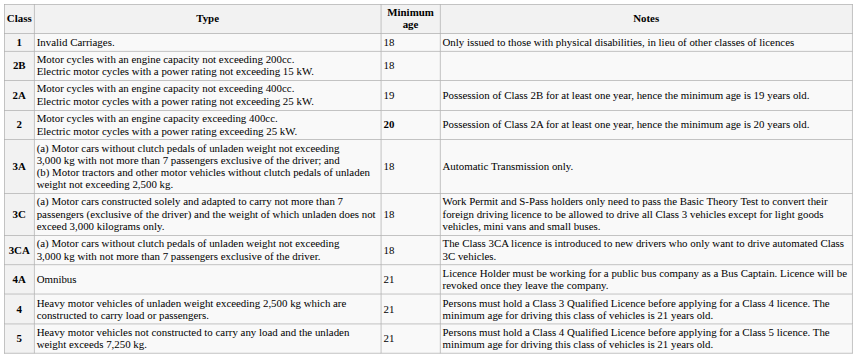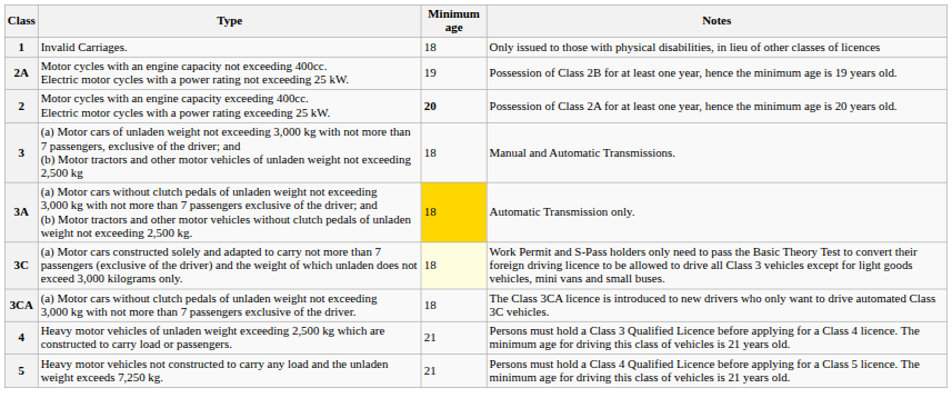 <table class="wikitable">
 <tr>
 <th>Class</th>
 <th>Type</th>
 <th>Minimum age</th>
 <th>Notes</th>
 </tr>
 <tr>
 <th>1</th>
 <td>Invalid Carriages.</td>
 <td>18</td>
 <td>Only issued to those with physical disabilities, in lieu of other classes of licences</td>
 </tr>
 <tr>
-<th>2B</th>
-<td>Motor cycles with an engine capacity not exceeding 200cc.<br>Electric motor cycles with a power rating not exceeding 15 kW.</td>
-<td>18</td>
-<td></td>
-</tr>
-<tr>
 <th>2A</th>
 <td>Motor cycles with an engine capacity not exceeding 400cc.<br>Electric motor cycles with a power rating not exceeding 25 kW.</td>
 <td>19</td>
 <td>Possession of Class 2B for at least one year, hence the minimum age is 19 years old.</td>
 </tr>
 <tr>
 <th>2</th>
 <td>Motor cycles with an engine capacity exceeding 400cc.<br>Electric motor cycles with a power rating exceeding 25 kW.</td>
 <td><strong>20</strong></td>
 <td>Possession of Class 2A for at least one year, hence the minimum age is 20 years old.</td>
 </tr>
 <tr>
+<th>3</th>
+<td>(a) Motor cars of unladen weight not exceeding 3,000 kg with not more than 7 passengers, exclusive of the driver; and<br>(b) Motor tractors and other motor vehicles of unladen weight not exceeding 2,500 kg</td>
+<td>18</td>
+<td>Manual and Automatic Transmissions.</td>
+</tr>
+<tr>
 <th>3A</th>
 <td>(a) Motor cars without clutch pedals of unladen weight not exceeding 3,000 kg with not more than 7 passengers exclusive of the driver; and<br>(b) Motor tractors and other motor vehicles without clutch pedals of unladen weight not exceeding 2,500 kg.</td>
-<td>18</td>
+<td style="background: gold;">18</td>
 <td>Automatic Transmission only.</td>
 </tr>
 <tr>
 <th>3C</th>
 <td>(a) Motor cars constructed solely and adapted to carry not more than 7 passengers (exclusive of the driver) and the weight of which unladen does not exceed 3,000 kilograms only.</td>
-<td>18</td>
+<td style="background: lightyellow;">18</td>
 <td>Work Permit and S-Pass holders only need to pass the Basic Theory Test to convert their foreign driving licence to be allowed to drive all Class 3 vehicles except for light goods vehicles, mini vans and small buses.</td>
 </tr>
 <tr>
 <th>3CA</th>
 <td>(a) Motor cars without clutch pedals of unladen weight not exceeding 3,000 kg with not more than 7 passengers exclusive of the driver.</td>
 <td>18</td>
 <td>The Class 3CA licence is introduced to new drivers who only want to drive automated Class 3C vehicles.</td>
-</tr>
-<tr>
-<th>4A</th>
-<td>Omnibus</td>
-<td>21</td>
-<td>Licence Holder must be working for a public bus company as a Bus Captain. Licence will be revoked once they leave the company.</td>
 </tr>
 <tr>
 <th>4</th>
 <td>Heavy motor vehicles of unladen weight exceeding 2,500 kg which are constructed to carry load or passengers.</td>
 <td>21</td>
 <td>Persons must hold a Class 3 Qualified Licence before applying for a Class 4 licence. The minimum age for driving this class of vehicles is 21 years old.</td>
 </tr>
 <tr>
 <th>5</th>
 <td>Heavy motor vehicles not constructed to carry any load and the unladen weight exceeds 7,250 kg.</td>
 <td>21</td>
 <td>Persons must hold a Class 4 Qualified Licence before applying for a Class 5 licence. The minimum age for driving this class of vehicles is 21 years old.</td>
 </tr>
 </table>
